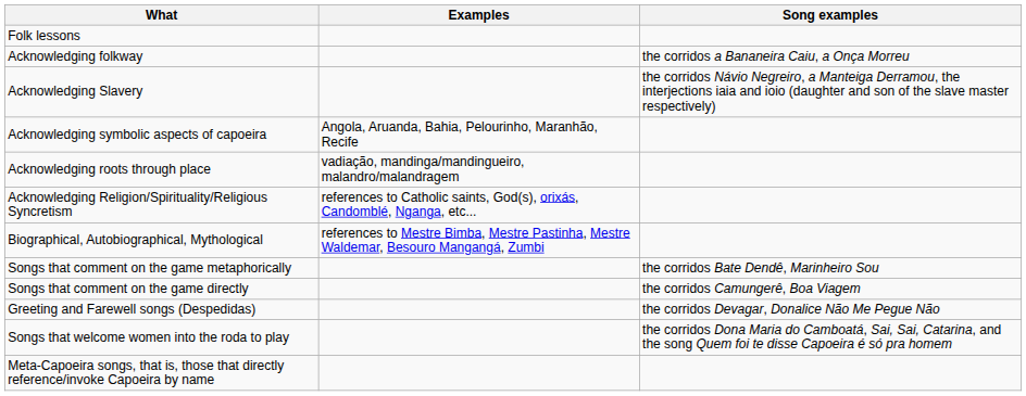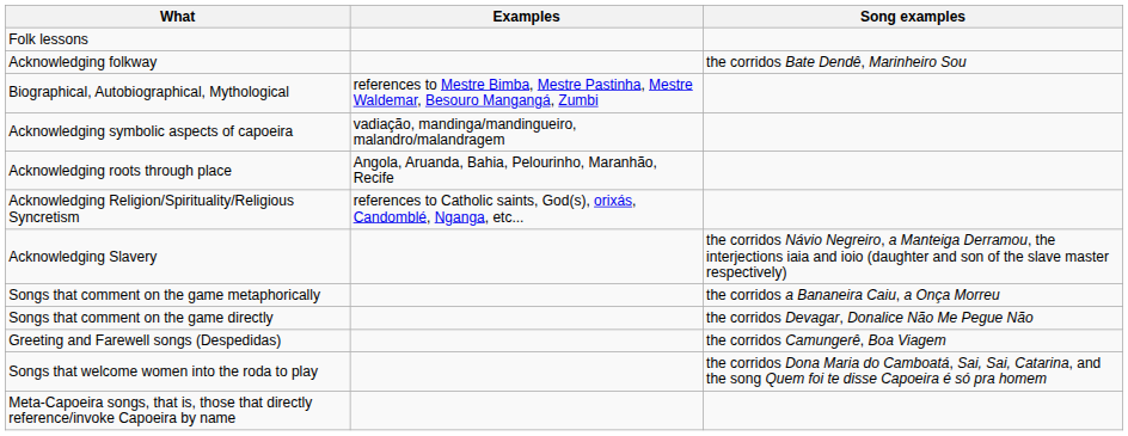 <table class="sortable wikitable">
 <tr>
 <th>What</th>
 <th>Examples</th>
 <th>Song examples</th>
 </tr>
 <tr>
 <td>Folk lessons</td>
 <td></td>
 <td></td>
 </tr>
 <tr>
 <td>Acknowledging folkway</td>
 <td></td>
-<td>the corridos <em>a Bananeira Caiu</em>, <em>a Onça Morreu</em></td>
+<td>the corridos <em>Bate Dendê</em>, <em>Marinheiro Sou</em></td>
 </tr>
 <tr>
-<td>Acknowledging Slavery</td>
+<td>Biographical, Autobiographical, Mythological</td>
+<td>references to <a href='#'>Mestre Bimba</a>, <a href='#'>Mestre Pastinha</a>, <a href='#'>Mestre Waldemar</a>, <a href='#'>Besouro Mangangá</a>, <a href='#'>Zumbi</a></td>
 <td></td>
-<td>the corridos <em>Návio Negreiro</em>, <em>a Manteiga Derramou</em>, the interjections iaia and ioio (daughter and son of the slave master respectively)</td>
 </tr>
 <tr>
 <td>Acknowledging symbolic aspects of capoeira</td>
-<td>Angola, Aruanda, Bahia, Pelourinho, Maranhão, Recife</td>
+<td>vadiação, mandinga/mandingueiro, malandro/malandragem</td>
 </tr>
 <tr>
 <td>Acknowledging roots through place</td>
-<td>vadiação, mandinga/mandingueiro, malandro/malandragem</td>
+<td>Angola, Aruanda, Bahia, Pelourinho, Maranhão, Recife</td>
 <td></td>
 </tr>
 <tr>
 <td>Acknowledging Religion/Spirituality/Religious Syncretism</td>
 <td>references to Catholic saints, God(s), <a href='#'>orixás</a>, <a href='#'>Candomblé</a>, <a href='#'>Nganga</a>, etc...</td>
 <td></td>
 </tr>
 <tr>
-<td>Biographical, Autobiographical, Mythological</td>
-<td>references to <a href='#'>Mestre Bimba</a>, <a href='#'>Mestre Pastinha</a>, <a href='#'>Mestre Waldemar</a>, <a href='#'>Besouro Mangangá</a>, <a href='#'>Zumbi</a></td>
+<td>Acknowledging Slavery</td>
 <td></td>
+<td>the corridos <em>Návio Negreiro</em>, <em>a Manteiga Derramou</em>, the interjections iaia and ioio (daughter and son of the slave master respectively)</td>
 </tr>
 <tr>
 <td>Songs that comment on the game metaphorically</td>
 <td></td>
-<td>the corridos <em>Bate Dendê</em>, <em>Marinheiro Sou</em></td>
+<td>the corridos <em>a Bananeira Caiu</em>, <em>a Onça Morreu</em></td>
 </tr>
 <tr>
 <td>Songs that comment on the game directly</td>
 <td></td>
-<td>the corridos <em>Camungerê</em>, <em>Boa Viagem</em></td>
+<td>the corridos <em>Devagar</em>, <em>Donalice Não Me Pegue Não</em></td>
 </tr>
 <tr>
 <td>Greeting and Farewell songs (Despedidas)</td>
 <td></td>
-<td>the corridos <em>Devagar</em>, <em>Donalice Não Me Pegue Não</em></td>
+<td>the corridos <em>Camungerê</em>, <em>Boa Viagem</em></td>
 </tr>
 <tr>
 <td>Songs that welcome women into the roda to play</td>
 <td></td>
 <td>the corridos <em>Dona Maria do Camboatá</em>, <em>Sai, Sai, Catarina</em>, and the song <em>Quem foi te disse Capoeira é só pra homem</em></td>
 </tr>
 <tr>
 <td>Meta-Capoeira songs, that is, those that directly reference/invoke Capoeira by name</td>
 <td></td>
 <td></td>
 </tr>
 </table>
